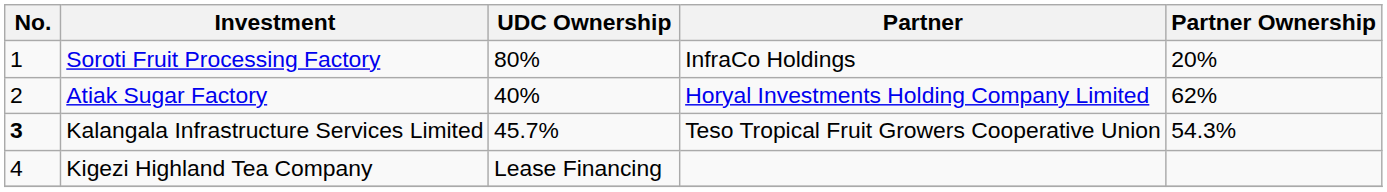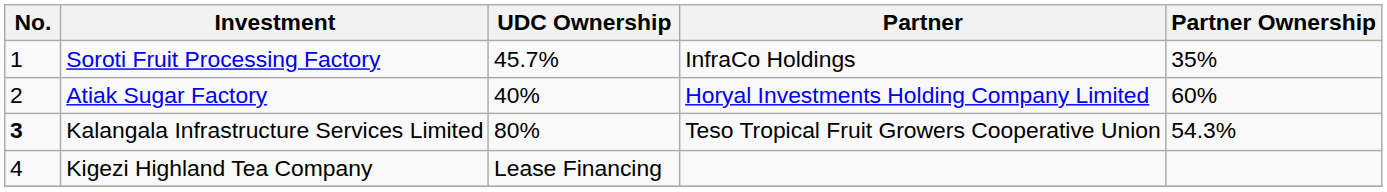 <table class="wikitable sortable">
 <tr>
 <th style="width:2em;">No.</th>
 <th>Investment</th>
 <th>UDC Ownership</th>
 <th>Partner</th>
 <th>Partner Ownership</th>
 </tr>
 <tr>
 <td>1</td>
 <td><a href='#'>Soroti Fruit Processing Factory</a></td>
-<td>80%</td>
+<td>45.7%</td>
 <td>InfraCo Holdings</td>
-<td>20%</td>
+<td>35%</td>
 </tr>
 <tr>
 <td>2</td>
 <td><a href='#'>Atiak Sugar Factory</a></td>
 <td>40%</td>
 <td><a href='#'>Horyal Investments Holding Company Limited</a></td>
-<td>62%</td>
+<td>60%</td>
 </tr>
 <tr>
 <td><strong>3</strong></td>
 <td>Kalangala Infrastructure Services Limited</td>
-<td>45.7%</td>
+<td>80%</td>
 <td>Teso Tropical Fruit Growers Cooperative Union</td>
 <td>54.3%</td>
 </tr>
 <tr>
 <td>4</td>
 <td>Kigezi Highland Tea Company</td>
 <td>Lease Financing  </td>
 <td></td>
 <td></td>
 </tr>
 <tr>
 </tr>
 </table>
